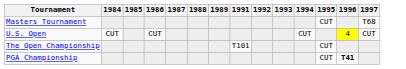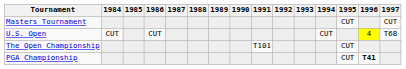 <table class="wikitable" style="font-size:95%;text-align:center;">
 <tr>
 <th>Tournament</th>
 <th>1984</th>
 <th>1985</th>
 <th>1986</th>
 <th>1987</th>
 <th>1988</th>
 <th>1989</th>
+<th>1990</th>
 <th>1991</th>
 <th>1992</th>
 <th>1993</th>
 <th>1994</th>
 <th>1995</th>
 <th>1996</th>
 <th>1997</th>
 </tr>
 <tr>
 <td align=left><a href='#'>Masters Tournament</a></td>
 <td style="background:#eeeeee;"></td>
 <td style="background:#eeeeee;"></td>
 <td style="background:#eeeeee;"></td>
 <td style="background:#eeeeee;"></td>
 <td style="background:#eeeeee;"></td>
 <td style="background:#eeeeee;"></td>
 <td style="background:#eeeeee;"></td>
 <td style="background:#eeeeee;"></td>
 <td style="background:#eeeeee;"></td>
 <td style="background:#eeeeee;"></td>
+<td style="background:#eeeeee;"></td>
 <td>CUT</td>
 <td style="background:#eeeeee;"></td>
-<td>T68</td>
+<td>CUT</td>
 </tr>
 <tr>
 <td align=left><a href='#'>U.S. Open</a></td>
 <td>CUT</td>
 <td style="background:#eeeeee;"></td>
 <td>CUT</td>
 <td style="background:#eeeeee;"></td>
 <td style="background:#eeeeee;"></td>
 <td style="background:#eeeeee;"></td>
 <td style="background:#eeeeee;"></td>
 <td style="background:#eeeeee;"></td>
 <td style="background:#eeeeee;"></td>
+<td style="background:#eeeeee;"></td>
 <td>CUT</td>
 <td style="background:#eeeeee;"></td>
 <td style="background:yellow;">4</td>
-<td>CUT</td>
+<td>T68</td>
 </tr>
 <tr>
 <td align=left><a href='#'>The Open Championship</a></td>
+<td style="background:#eeeeee;"></td>
 <td style="background:#eeeeee;"></td>
 <td style="background:#eeeeee;"></td>
 <td style="background:#eeeeee;"></td>
 <td style="background:#eeeeee;"></td>
 <td style="background:#eeeeee;"></td>
 <td style="background:#eeeeee;"></td>
 <td>T101</td>
 <td style="background:#eeeeee;"></td>
 <td style="background:#eeeeee;"></td>
 <td style="background:#eeeeee;"></td>
 <td>CUT</td>
 <td style="background:#eeeeee;"></td>
 <td style="background:#eeeeee;"></td>
 </tr>
 <tr>
 <td align=left><a href='#'>PGA Championship</a></td>
 <td style="background:#eeeeee;"></td>
 <td style="background:#eeeeee;"></td>
 <td style="background:#eeeeee;"></td>
 <td style="background:#eeeeee;"></td>
 <td style="background:#eeeeee;"></td>
 <td style="background:#eeeeee;"></td>
 <td style="background:#eeeeee;"></td>
 <td style="background:#eeeeee;"></td>
 <td style="background:#eeeeee;"></td>
 <td style="background:#eeeeee;"></td>
+<td style="background:#eeeeee;"></td>
 <td>CUT</td>
 <td><strong>T41</strong></td>
 <td style="background:#eeeeee;"></td>
 </tr>
 </table>
